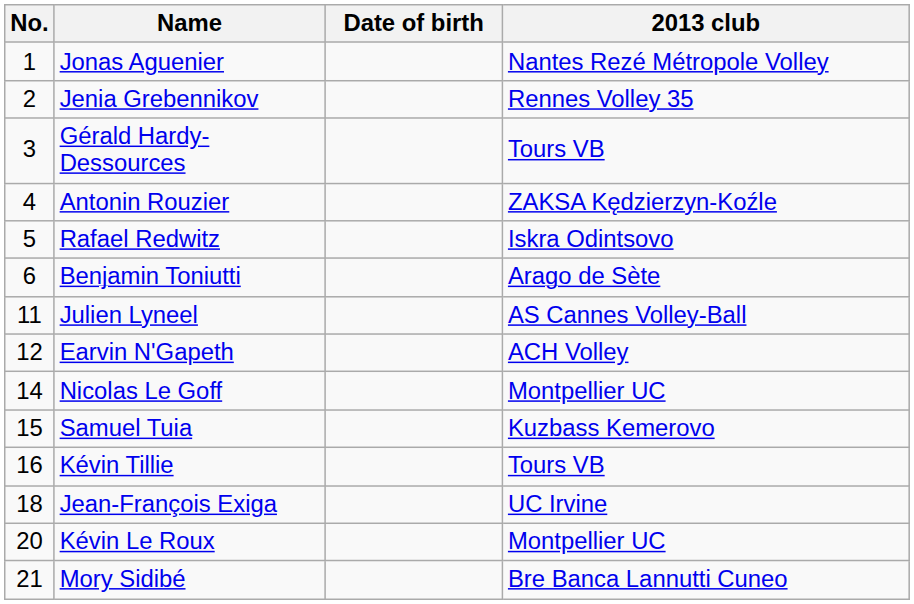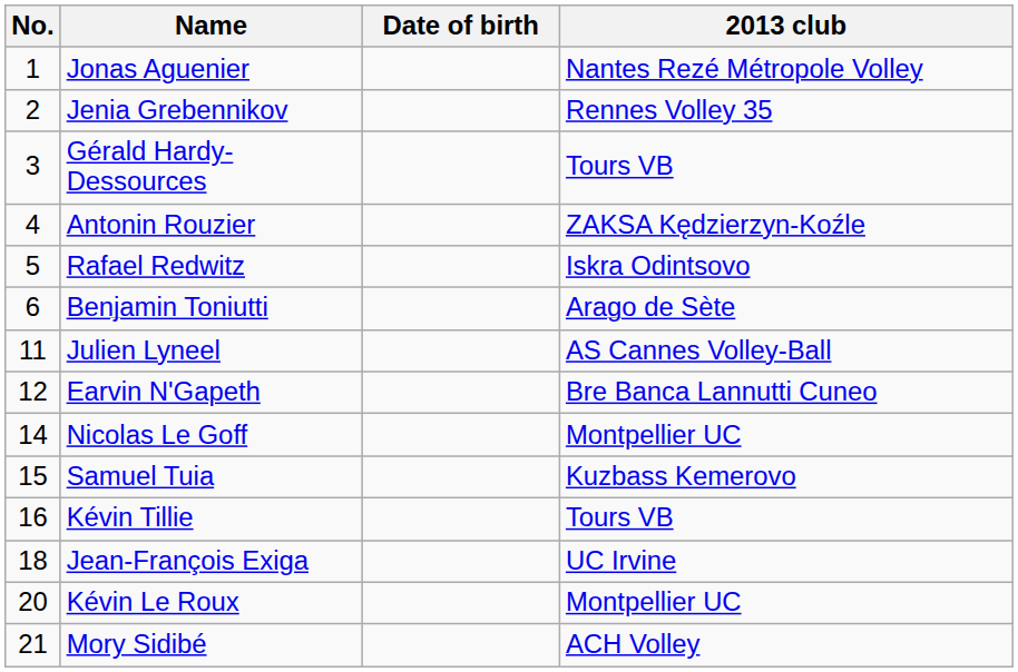 <table class="wikitable sortable" style="font-size:100%; text-align:center;">
 <tr>
 <th>No.</th>
 <th style="width:12em">Name</th>
 <th style="width:8em">Date of birth</th>
 <th style="width:19em">2013 club</th>
 </tr>
 <tr>
 <td>1</td>
 <td align=left><a href='#'>Jonas Aguenier</a></td>
 <td align=right></td>
 <td align=left> <a href='#'>Nantes Rezé Métropole Volley</a></td>
 </tr>
 <tr>
 <td>2</td>
 <td align=left><a href='#'>Jenia Grebennikov</a></td>
 <td align=right></td>
 <td align=left> <a href='#'>Rennes Volley 35</a></td>
 </tr>
 <tr>
 <td>3</td>
 <td align=left><a href='#'>Gérald Hardy-Dessources</a></td>
 <td align=right></td>
 <td align=left> <a href='#'>Tours VB</a></td>
 </tr>
 <tr>
 <td>4</td>
 <td align=left><a href='#'>Antonin Rouzier</a></td>
 <td align=right></td>
 <td align=left> <a href='#'>ZAKSA Kędzierzyn-Koźle</a></td>
 </tr>
 <tr>
 <td>5</td>
 <td align=left><a href='#'>Rafael Redwitz</a></td>
 <td align=right></td>
 <td align=left> <a href='#'>Iskra Odintsovo</a></td>
 </tr>
 <tr>
 <td>6</td>
 <td align=left><a href='#'>Benjamin Toniutti </a></td>
 <td align=right></td>
 <td align=left> <a href='#'>Arago de Sète</a></td>
 </tr>
 <tr>
 <td>11</td>
 <td align=left><a href='#'>Julien Lyneel</a></td>
 <td align=right></td>
 <td align=left> <a href='#'>AS Cannes Volley-Ball</a></td>
 </tr>
 <tr>
 <td>12</td>
 <td align=left><a href='#'>Earvin N'Gapeth</a></td>
 <td align=right></td>
-<td align=left> <a href='#'>ACH Volley</a></td>
+<td align=left> <a href='#'>Bre Banca Lannutti Cuneo</a></td>
 </tr>
 <tr>
 <td>14</td>
 <td align=left><a href='#'>Nicolas Le Goff</a></td>
 <td align=right></td>
 <td align=left> <a href='#'>Montpellier UC</a></td>
 </tr>
 <tr>
 <td>15</td>
 <td align=left><a href='#'>Samuel Tuia</a></td>
 <td align=right></td>
 <td align=left> <a href='#'>Kuzbass Kemerovo</a></td>
 </tr>
 <tr>
 <td>16</td>
 <td align=left><a href='#'>Kévin Tillie</a></td>
 <td align=right></td>
 <td align=left> <a href='#'>Tours VB</a></td>
 </tr>
 <tr>
 <td>18</td>
 <td align=left><a href='#'>Jean-François Exiga</a></td>
 <td align=right></td>
 <td align=left> <a href='#'>UC Irvine</a></td>
 </tr>
 <tr>
 <td>20</td>
 <td align=left><a href='#'>Kévin Le Roux</a></td>
 <td align=right></td>
 <td align=left> <a href='#'>Montpellier UC</a></td>
 </tr>
 <tr>
 <td>21</td>
 <td align=left><a href='#'>Mory Sidibé</a></td>
 <td align=right></td>
-<td align=left> <a href='#'>Bre Banca Lannutti Cuneo</a></td>
+<td align=left> <a href='#'>ACH Volley</a></td>
 </tr>
 </table>
